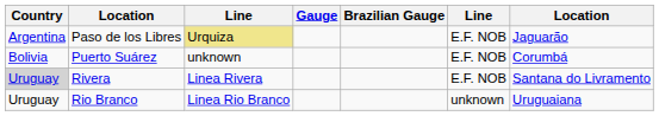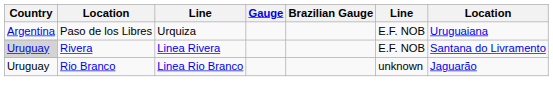 <table class="wikitable sortable">
 <tr>
 <th>Country</th>
 <th>Location</th>
 <th>Line</th>
 <th><a href='#'>Gauge</a></th>
 <th>Brazilian Gauge</th>
 <th>Line</th>
 <th>Location</th>
 </tr>
 <tr>
 <td><a href='#'>Argentina</a></td>
 <td>Paso de los Libres</td>
-<td style="background: khaki;">Urquiza</td>
+<td>Urquiza</td>
 <td></td>
 <td></td>
 <td>E.F. NOB</td>
-<td><a href='#'>Jaguarão</a></td>
-</tr>
-<tr>
-<td><a href='#'>Bolivia</a></td>
-<td><a href='#'>Puerto Suárez</a></td>
-<td>unknown</td>
-<td></td>
-<td></td>
-<td>E.F. NOB</td>
-<td><a href='#'>Corumbá</a></td>
+<td><a href='#'>Uruguaiana</a></td>
 </tr>
 <tr>
 <td style="background: lightgrey;"><a href='#'>Uruguay</a></td>
 <td><a href='#'>Rivera</a></td>
 <td><a href='#'>Linea Rivera</a></td>
 <td></td>
 <td></td>
 <td>E.F. NOB</td>
 <td><a href='#'>Santana do Livramento</a></td>
 </tr>
 <tr>
 <td>Uruguay</td>
 <td><a href='#'>Rio Branco</a></td>
 <td><a href='#'>Linea Rio Branco</a></td>
 <td></td>
 <td></td>
 <td>unknown</td>
-<td><a href='#'>Uruguaiana</a></td>
+<td><a href='#'>Jaguarão</a></td>
 </tr>
 </table>
